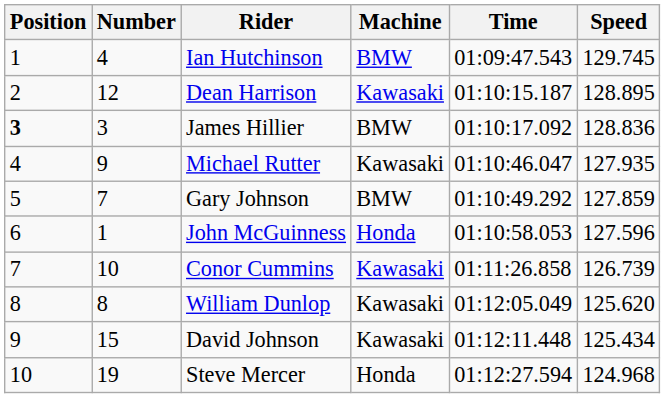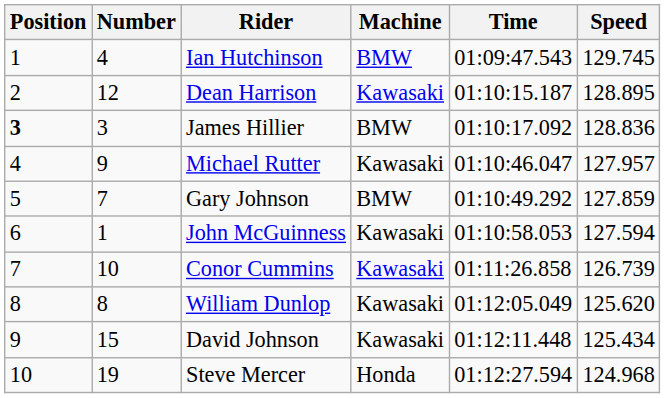 <table class="wikitable">
 <tr>
 <th>Position</th>
 <th>Number</th>
 <th>Rider</th>
 <th>Machine</th>
 <th>Time</th>
 <th>Speed</th>
 </tr>
 <tr>
 <td>1</td>
 <td>4</td>
 <td> <a href='#'>Ian Hutchinson</a></td>
 <td><a href='#'>BMW</a></td>
 <td>01:09:47.543</td>
 <td>129.745</td>
 </tr>
 <tr>
 <td>2</td>
 <td>12</td>
 <td> <a href='#'>Dean Harrison</a></td>
 <td><a href='#'>Kawasaki</a></td>
 <td>01:10:15.187</td>
 <td>128.895</td>
 </tr>
 <tr>
 <td><strong>3</strong></td>
 <td>3</td>
 <td> James Hillier</td>
 <td>BMW</td>
 <td>01:10:17.092</td>
 <td>128.836</td>
 </tr>
 <tr>
 <td>4</td>
 <td>9</td>
 <td> <a href='#'>Michael Rutter</a></td>
 <td>Kawasaki</td>
 <td>01:10:46.047</td>
-<td>127.935</td>
+<td>127.957</td>
 </tr>
 <tr>
 <td>5</td>
 <td>7</td>
 <td> Gary Johnson</td>
 <td>BMW</td>
 <td>01:10:49.292</td>
 <td>127.859</td>
 </tr>
 <tr>
 <td>6</td>
 <td>1</td>
 <td> <a href='#'>John McGuinness</a></td>
-<td><a href='#'>Honda</a></td>
+<td>Kawasaki</td>
 <td>01:10:58.053</td>
-<td>127.596</td>
+<td>127.594</td>
 </tr>
 <tr>
 <td>7</td>
 <td>10</td>
 <td> <a href='#'>Conor Cummins</a></td>
 <td><a href='#'>Kawasaki</a></td>
 <td>01:11:26.858</td>
 <td>126.739</td>
 </tr>
 <tr>
 <td>8</td>
 <td>8</td>
 <td> <a href='#'>William Dunlop</a></td>
 <td>Kawasaki</td>
 <td>01:12:05.049</td>
 <td>125.620</td>
 </tr>
 <tr>
 <td>9</td>
 <td>15</td>
 <td> David Johnson</td>
 <td>Kawasaki</td>
 <td>01:12:11.448</td>
 <td>125.434</td>
 </tr>
 <tr>
 <td>10</td>
 <td>19</td>
 <td> Steve Mercer</td>
 <td>Honda</td>
 <td>01:12:27.594</td>
 <td>124.968</td>
 </tr>
 </table>
